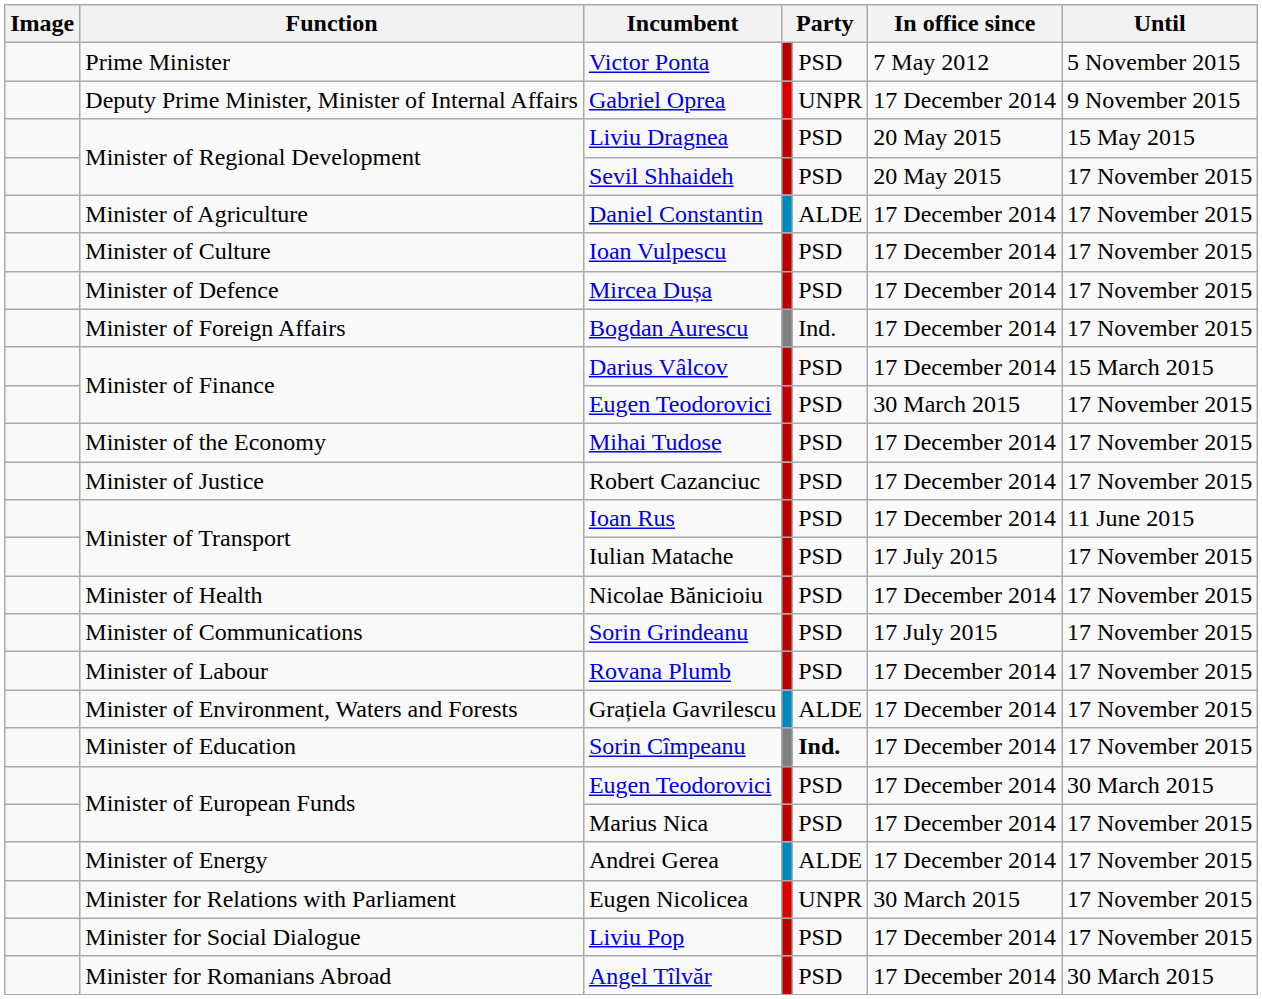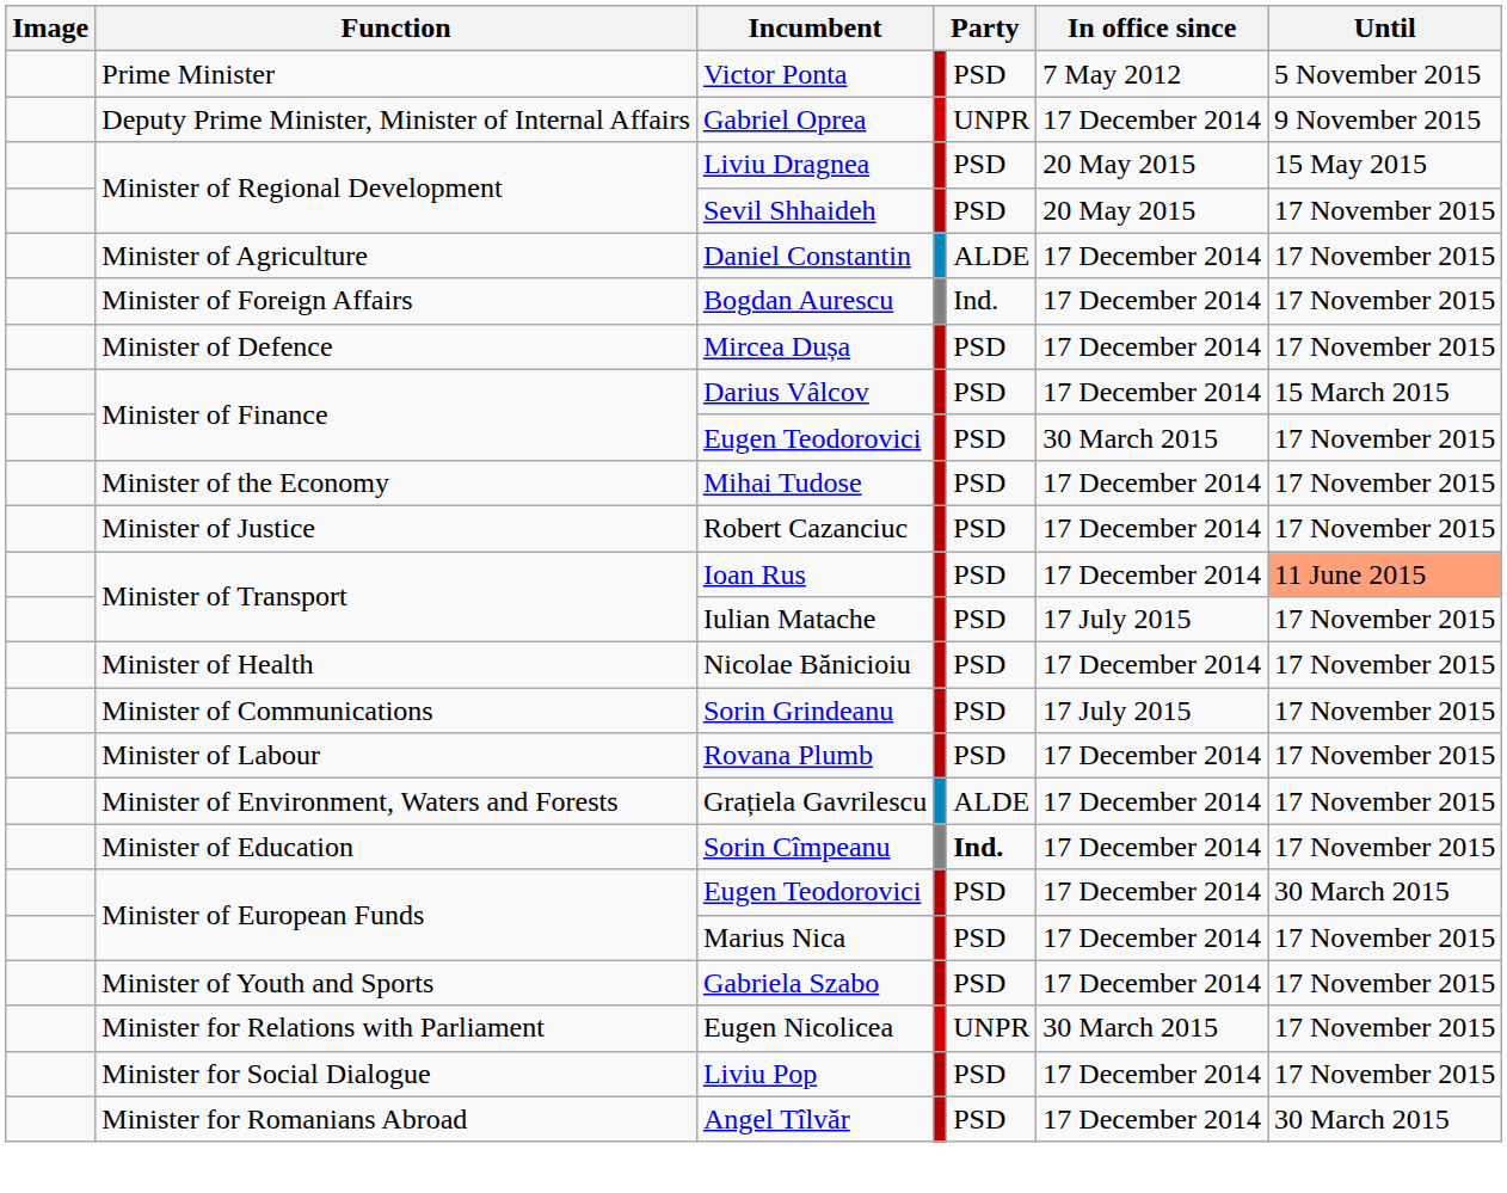 <table class="wikitable">
 <tr>
 <th>Image</th>
 <th>Function</th>
 <th>Incumbent</th>
 <th colspan="2">Party</th>
 <th>In office since</th>
 <th>Until</th>
 </tr>
 <tr>
 <td></td>
 <td>Prime Minister</td>
 <td><a href='#'>Victor Ponta</a></td>
 <th style="background-color: #BA0000"></th>
 <td>PSD</td>
 <td>7 May 2012</td>
 <td>5 November 2015</td>
 </tr>
 <tr>
 <td></td>
 <td>Deputy Prime Minister, Minister of Internal Affairs</td>
 <td><a href='#'>Gabriel Oprea</a></td>
 <th style="background-color: #DB0000"></th>
 <td>UNPR</td>
 <td>17 December 2014</td>
 <td>9 November 2015</td>
 </tr>
 <tr>
 <td></td>
 <td rowspan="2">Minister of Regional Development</td>
 <td><a href='#'>Liviu Dragnea</a></td>
 <th style="background-color: #BA0000"></th>
 <td>PSD</td>
 <td>20 May 2015</td>
 <td>15 May 2015</td>
 </tr>
 <tr>
 <td></td>
 <td><a href='#'>Sevil Shhaideh</a></td>
 <th style="background-color: #BA0000"></th>
 <td>PSD</td>
 <td>20 May 2015</td>
 <td>17 November 2015</td>
 </tr>
 <tr>
 <td></td>
 <td>Minister of Agriculture</td>
 <td><a href='#'>Daniel Constantin</a></td>
 <th style="background-color: #0087BD"></th>
 <td>ALDE</td>
 <td>17 December 2014</td>
 <td>17 November 2015</td>
 </tr>
 <tr>
 <td></td>
-<td>Minister of Culture</td>
-<td><a href='#'>Ioan Vulpescu</a></td>
-<th style="background-color: #BA0000"></th>
-<td>PSD</td>
+<td>Minister of Foreign Affairs</td>
+<td><a href='#'>Bogdan Aurescu</a></td>
+<th style="background-color: gray"></th>
+<td>Ind.</td>
 <td>17 December 2014</td>
 <td>17 November 2015</td>
 </tr>
 <tr>
 <td></td>
 <td>Minister of Defence</td>
 <td><a href='#'>Mircea Dușa</a></td>
 <th style="background-color: #BA0000"></th>
 <td>PSD</td>
-<td>17 December 2014</td>
-<td>17 November 2015</td>
-</tr>
-<tr>
-<td></td>
-<td>Minister of Foreign Affairs</td>
-<td><a href='#'>Bogdan Aurescu</a></td>
-<th style="background-color: gray"></th>
-<td>Ind.</td>
 <td>17 December 2014</td>
 <td>17 November 2015</td>
 </tr>
 <tr>
 <td></td>
 <td rowspan="2">Minister of Finance</td>
 <td><a href='#'>Darius Vâlcov</a></td>
 <th style="background-color: #BA0000"></th>
 <td>PSD</td>
 <td>17 December 2014</td>
 <td>15 March 2015</td>
 </tr>
 <tr>
 <td></td>
 <td><a href='#'>Eugen Teodorovici</a></td>
 <th style="background-color: #BA0000"></th>
 <td>PSD</td>
 <td>30 March 2015</td>
 <td>17 November 2015</td>
 </tr>
 <tr>
 <td></td>
 <td>Minister of the Economy</td>
 <td><a href='#'>Mihai Tudose</a></td>
 <th style="background-color: #BA0000"></th>
 <td>PSD</td>
 <td>17 December 2014</td>
 <td>17 November 2015</td>
 </tr>
 <tr>
 <td></td>
 <td>Minister of Justice</td>
 <td>Robert Cazanciuc</td>
 <th style="background-color: #BA0000"></th>
 <td>PSD</td>
 <td>17 December 2014</td>
 <td>17 November 2015</td>
 </tr>
 <tr>
 <td></td>
 <td rowspan="2">Minister of Transport</td>
 <td><a href='#'>Ioan Rus</a></td>
 <th style="background-color: #BA0000"></th>
 <td>PSD</td>
 <td>17 December 2014</td>
-<td>11 June 2015</td>
+<td style="background: lightsalmon;">11 June 2015</td>
 </tr>
 <tr>
 <td></td>
 <td>Iulian Matache</td>
 <th style="background-color: #BA0000"></th>
 <td>PSD</td>
 <td>17 July 2015</td>
 <td>17 November 2015</td>
 </tr>
 <tr>
 <td></td>
 <td>Minister of Health</td>
 <td>Nicolae Bănicioiu</td>
 <th style="background-color: #BA0000"></th>
 <td>PSD</td>
 <td>17 December 2014</td>
 <td>17 November 2015</td>
 </tr>
 <tr>
 <td></td>
 <td>Minister of Communications</td>
 <td><a href='#'>Sorin Grindeanu</a></td>
 <th style="background-color: #BA0000"></th>
 <td>PSD</td>
 <td>17 July 2015</td>
 <td>17 November 2015</td>
 </tr>
 <tr>
 <td></td>
 <td>Minister of Labour</td>
 <td><a href='#'>Rovana Plumb</a></td>
 <th style="background-color: #BA0000"></th>
 <td>PSD</td>
 <td>17 December 2014</td>
 <td>17 November 2015</td>
 </tr>
 <tr>
 <td></td>
 <td>Minister of Environment, Waters and Forests</td>
 <td>Grațiela Gavrilescu</td>
 <th style="background-color: #0087BD"></th>
 <td>ALDE</td>
 <td>17 December 2014</td>
 <td>17 November 2015</td>
 </tr>
 <tr>
 <td></td>
 <td>Minister of Education</td>
 <td><a href='#'>Sorin Cîmpeanu</a></td>
 <th style="background-color: grey"></th>
 <td><strong>Ind.</strong></td>
 <td>17 December 2014</td>
 <td>17 November 2015</td>
 </tr>
 <tr>
 <td></td>
 <td rowspan="2">Minister of European Funds</td>
 <td><a href='#'>Eugen Teodorovici</a></td>
 <th style="background-color: #BA0000"></th>
 <td>PSD</td>
 <td>17 December 2014</td>
 <td>30 March 2015</td>
 </tr>
 <tr>
 <td></td>
 <td>Marius Nica</td>
 <th style="background-color: #BA0000"></th>
 <td>PSD</td>
 <td>17 December 2014</td>
 <td>17 November 2015</td>
 </tr>
 <tr>
 <td></td>
-<td>Minister of Energy</td>
-<td>Andrei Gerea</td>
-<th style="background-color: #0087BD"></th>
-<td>ALDE</td>
+<td>Minister of Youth and Sports</td>
+<td><a href='#'>Gabriela Szabo</a></td>
+<th style="background-color: #BA0000"></th>
+<td>PSD</td>
 <td>17 December 2014</td>
 <td>17 November 2015</td>
 </tr>
 <tr>
 <td></td>
 <td>Minister for Relations with Parliament</td>
 <td>Eugen Nicolicea</td>
 <th style="background-color: #DB0000"></th>
 <td>UNPR</td>
 <td>30 March 2015</td>
 <td>17 November 2015</td>
 </tr>
 <tr>
 <td></td>
 <td>Minister for Social Dialogue</td>
 <td><a href='#'>Liviu Pop</a></td>
 <th style="background-color: #BA0000"></th>
 <td>PSD</td>
 <td>17 December 2014</td>
 <td>17 November 2015</td>
 </tr>
 <tr>
 <td></td>
 <td>Minister for Romanians Abroad</td>
 <td><a href='#'>Angel Tîlvăr</a></td>
 <th style="background-color: #BA0000"></th>
 <td>PSD</td>
 <td>17 December 2014</td>
 <td>30 March 2015</td>
 </tr>
 </table>
